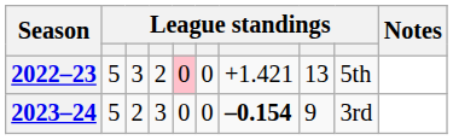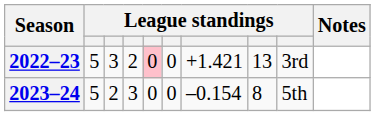 <table class="wikitable sortable">
 <tr>
 <th scope="col" rowspan="2">Season</th>
 <th scope="col" colspan="8">League standings</th>
 <th scope="col" rowspan="2">Notes</th>
 </tr>
 <tr>
 <th scope="col"></th>
 <th scope="col"></th>
 <th scope="col"></th>
 <th scope="col"></th>
 <th scope="col"></th>
 <th scope="col"></th>
 <th scope="col"></th>
 <th scope="col"></th>
 </tr>
 <tr>
 <th scope="row"><a href='#'>2022–23</a></th>
 <td>5</td>
 <td>3</td>
 <td>2</td>
 <td style="background: pink;">0</td>
 <td>0</td>
 <td>+1.421</td>
 <td>13</td>
-<td>5th</td>
+<td>3rd</td>
 <td style="background: white;"></td>
 </tr>
 <tr>
 <th scope="row"><a href='#'>2023–24</a></th>
 <td>5</td>
 <td>2</td>
 <td>3</td>
 <td>0</td>
 <td>0</td>
-<td><strong>–0.154</strong></td>
-<td>9</td>
-<td>3rd</td>
+<td>–0.154</td>
+<td>8</td>
+<td>5th</td>
 <td style="background: white;"></td>
 </tr>
 </table>
